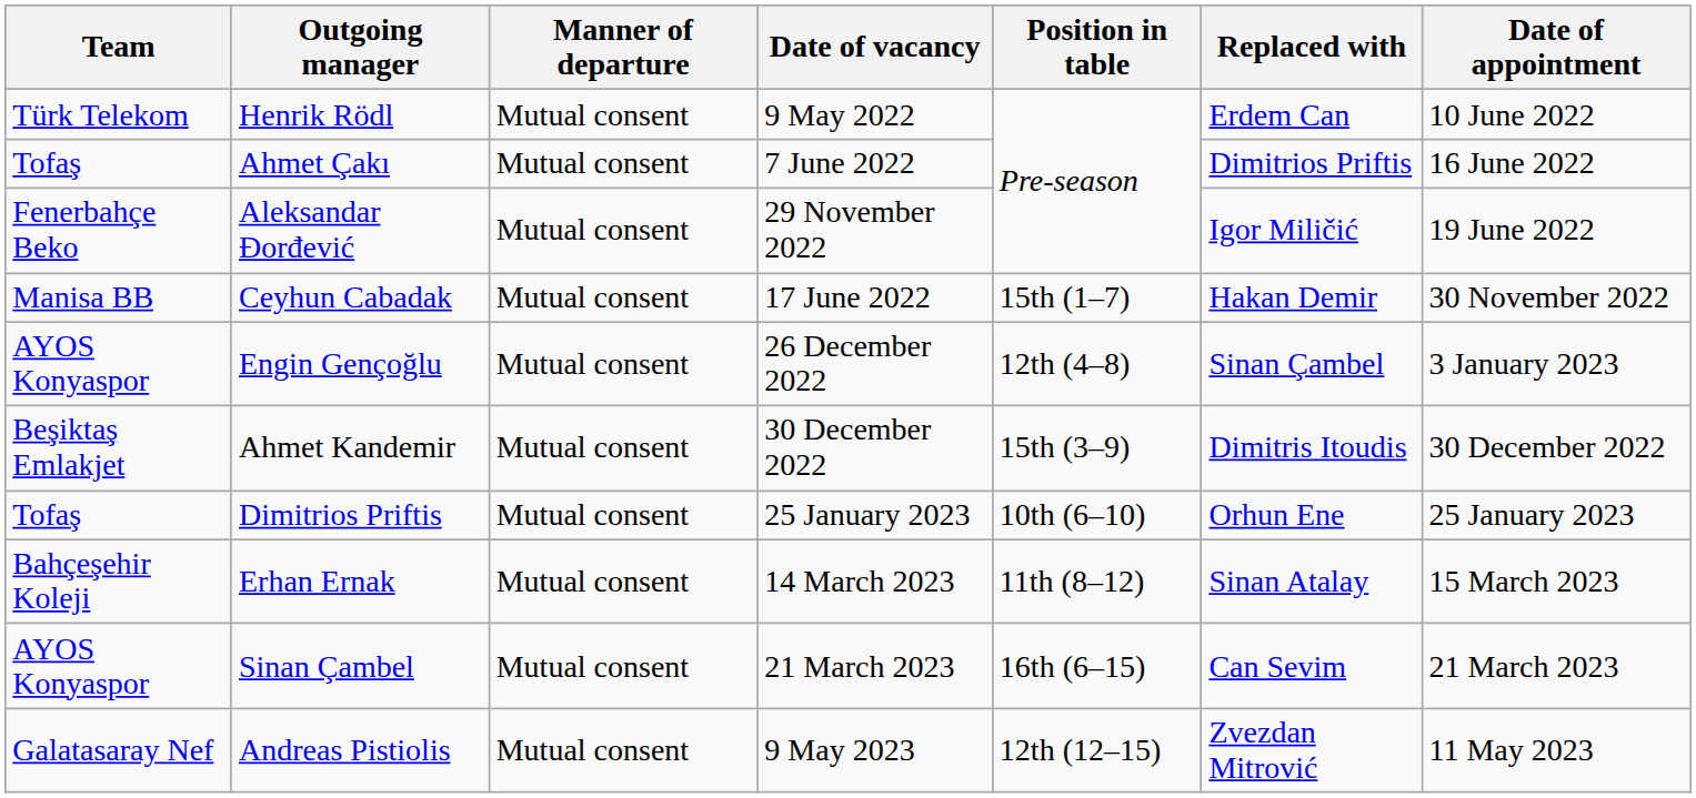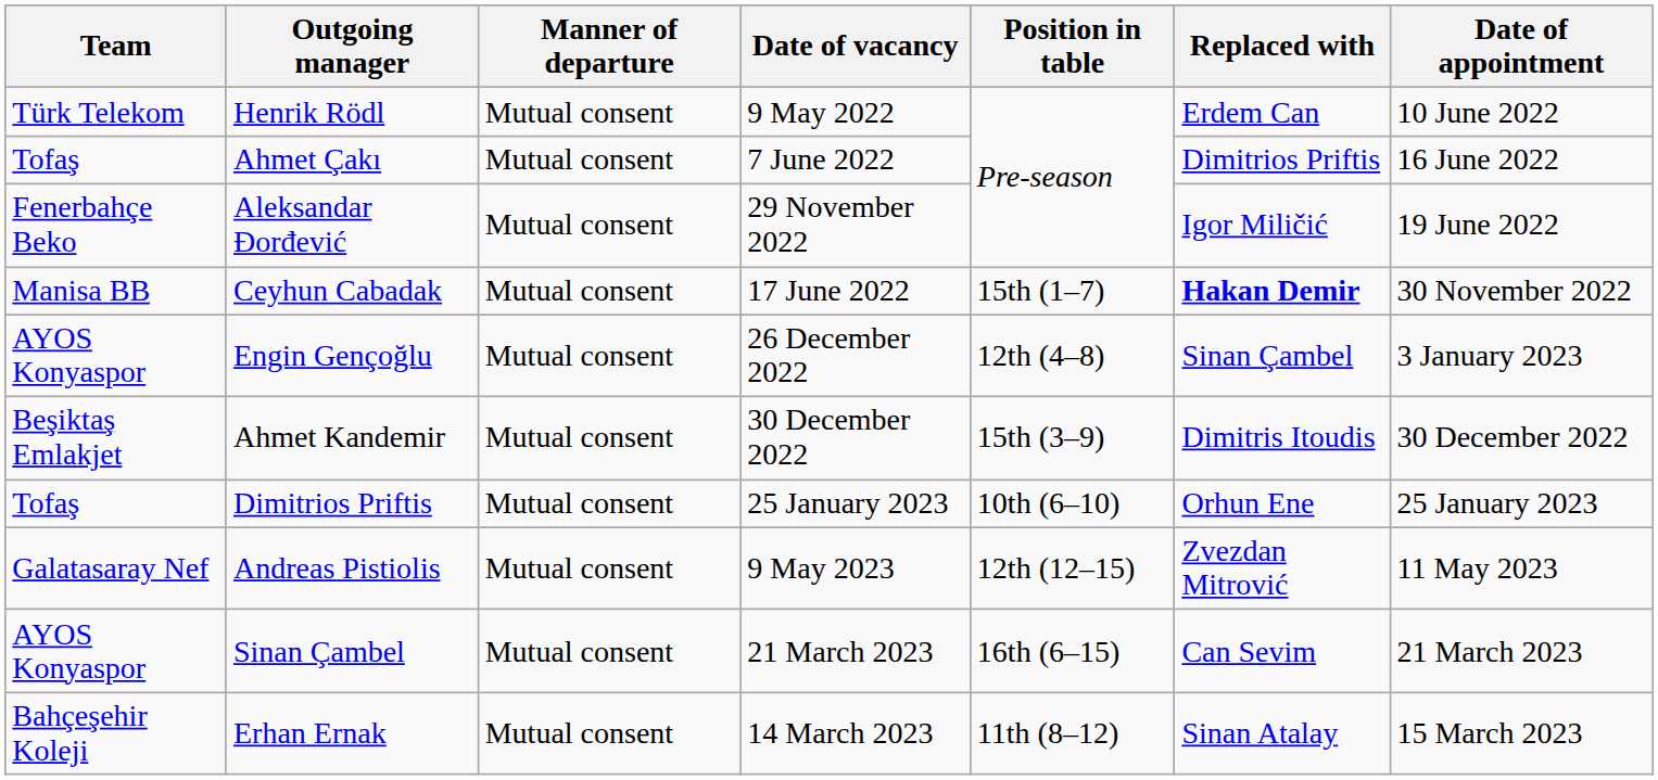 <table class="wikitable sortable">
 <tr>
 <th>Team</th>
 <th>Outgoing manager</th>
 <th>Manner of departure</th>
 <th>Date of vacancy</th>
 <th>Position in table</th>
 <th>Replaced with</th>
 <th>Date of appointment</th>
 </tr>
 <tr>
 <td><a href='#'>Türk Telekom</a></td>
 <td> <a href='#'>Henrik Rödl</a></td>
 <td>Mutual consent</td>
 <td>9 May 2022</td>
 <td rowspan=3><em>Pre-season</em></td>
 <td> <a href='#'>Erdem Can</a></td>
 <td>10 June 2022</td>
 </tr>
 <tr>
 <td><a href='#'>Tofaş</a></td>
 <td> <a href='#'>Ahmet Çakı</a></td>
 <td>Mutual consent</td>
 <td>7 June 2022</td>
 <td> <a href='#'>Dimitrios Priftis</a></td>
 <td>16 June 2022</td>
 </tr>
 <tr>
 <td><a href='#'>Fenerbahçe Beko</a></td>
 <td> <a href='#'>Aleksandar Đorđević</a></td>
 <td>Mutual consent</td>
 <td>29 November 2022</td>
 <td> <a href='#'>Igor Miličić</a></td>
 <td>19 June 2022</td>
 </tr>
 <tr>
 <td><a href='#'>Manisa BB</a></td>
 <td> <a href='#'>Ceyhun Cabadak</a></td>
 <td>Mutual consent</td>
 <td>17 June 2022</td>
 <td>15th (1–7)</td>
-<td> <a href='#'>Hakan Demir</a></td>
+<td><strong> <a href='#'>Hakan Demir</a></strong></td>
 <td>30 November 2022</td>
 </tr>
 <tr>
 <td><a href='#'>AYOS Konyaspor</a></td>
 <td> <a href='#'>Engin Gençoğlu</a></td>
 <td>Mutual consent</td>
 <td>26 December 2022</td>
 <td>12th (4–8)</td>
 <td> <a href='#'>Sinan Çambel</a></td>
 <td>3 January 2023</td>
 </tr>
 <tr>
 <td><a href='#'>Beşiktaş Emlakjet</a></td>
 <td> Ahmet Kandemir</td>
 <td>Mutual consent</td>
 <td>30 December 2022</td>
 <td>15th (3–9)</td>
 <td> <a href='#'>Dimitris Itoudis</a></td>
 <td>30 December 2022</td>
 </tr>
 <tr>
 <td><a href='#'>Tofaş</a></td>
 <td> <a href='#'>Dimitrios Priftis</a></td>
 <td>Mutual consent</td>
 <td>25 January 2023</td>
 <td>10th (6–10)</td>
 <td> <a href='#'>Orhun Ene</a></td>
 <td>25 January 2023</td>
 </tr>
 <tr>
-<td><a href='#'>Bahçeşehir Koleji</a></td>
-<td> <a href='#'>Erhan Ernak</a></td>
+<td><a href='#'>Galatasaray Nef</a></td>
+<td> <a href='#'>Andreas Pistiolis</a></td>
 <td>Mutual consent</td>
-<td>14 March 2023</td>
-<td>11th (8–12)</td>
-<td> <a href='#'>Sinan Atalay</a></td>
-<td>15 March 2023</td>
+<td>9 May 2023</td>
+<td>12th (12–15)</td>
+<td> <a href='#'>Zvezdan Mitrović</a></td>
+<td>11 May 2023</td>
 </tr>
 <tr>
 <td><a href='#'>AYOS Konyaspor</a></td>
 <td> <a href='#'>Sinan Çambel</a></td>
 <td>Mutual consent</td>
 <td>21 March 2023</td>
 <td>16th (6–15)</td>
 <td> <a href='#'>Can Sevim</a></td>
 <td>21 March 2023</td>
 </tr>
 <tr>
-<td><a href='#'>Galatasaray Nef</a></td>
-<td> <a href='#'>Andreas Pistiolis</a></td>
+<td><a href='#'>Bahçeşehir Koleji</a></td>
+<td> <a href='#'>Erhan Ernak</a></td>
 <td>Mutual consent</td>
-<td>9 May 2023</td>
-<td>12th (12–15)</td>
-<td> <a href='#'>Zvezdan Mitrović</a></td>
-<td>11 May 2023</td>
+<td>14 March 2023</td>
+<td>11th (8–12)</td>
+<td> <a href='#'>Sinan Atalay</a></td>
+<td>15 March 2023</td>
 </tr>
 </table>
